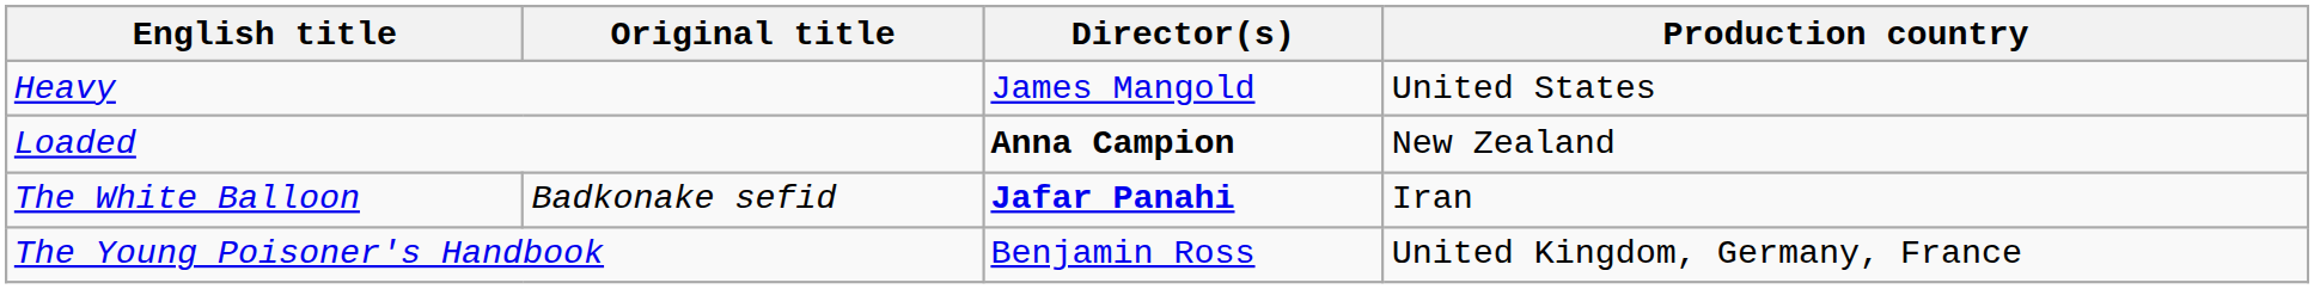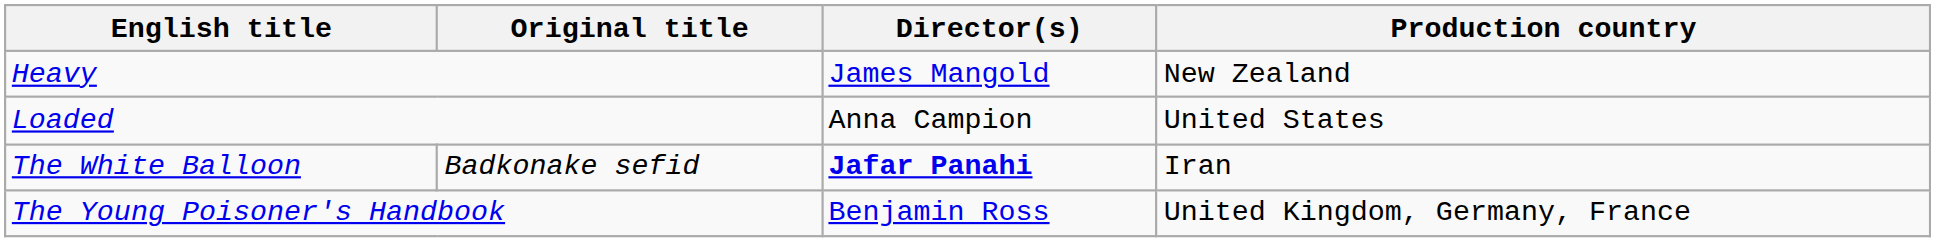 <table class="wikitable sortable" style="width:100%; margin-bottom:4px">
 <tr>
 <th>English title</th>
 <th>Original title</th>
 <th>Director(s)</th>
 <th>Production country</th>
 </tr>
 <tr>
 <td colspan=2><em><a href='#'>Heavy</a></em></td>
 <td><a href='#'>James Mangold</a></td>
-<td>United States</td>
+<td>New Zealand</td>
 </tr>
 <tr>
 <td colspan=2><em><a href='#'>Loaded</a></em></td>
-<td><strong>Anna Campion</strong></td>
-<td>New Zealand</td>
+<td>Anna Campion</td>
+<td>United States</td>
 </tr>
 <tr>
 <td><em><a href='#'>The White Balloon</a></em></td>
 <td><em>Badkonake sefid</em></td>
 <td><strong><a href='#'>Jafar Panahi</a></strong></td>
 <td>Iran</td>
 </tr>
 <tr>
 <td colspan=2><em><a href='#'>The Young Poisoner's Handbook</a></em></td>
 <td><a href='#'>Benjamin Ross</a></td>
 <td>United Kingdom, Germany, France</td>
 </tr>
 </table>
